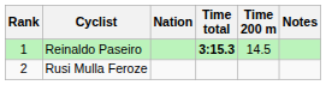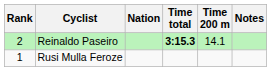 <table class="wikitable sortable" style="text-align:center">
 <tr>
 <th>Rank</th>
 <th>Cyclist</th>
 <th>Nation</th>
 <th>Time<br>total</th>
 <th>Time<br>200 m</th>
 <th>Notes</th>
 </tr>
 <tr bgcolor=bbf3bb>
-<td>1</td>
+<td>2</td>
 <td align=left>Reinaldo Paseiro</td>
 <td align=left></td>
 <td><strong>3:15.3</strong></td>
-<td>14.5</td>
+<td>14.1</td>
 <td></td>
 </tr>
 <tr>
-<td>2</td>
+<td>1</td>
 <td align=left>Rusi Mulla Feroze</td>
 <td align=left></td>
 <td></td>
 <td></td>
 <td></td>
 </tr>
 </table>
